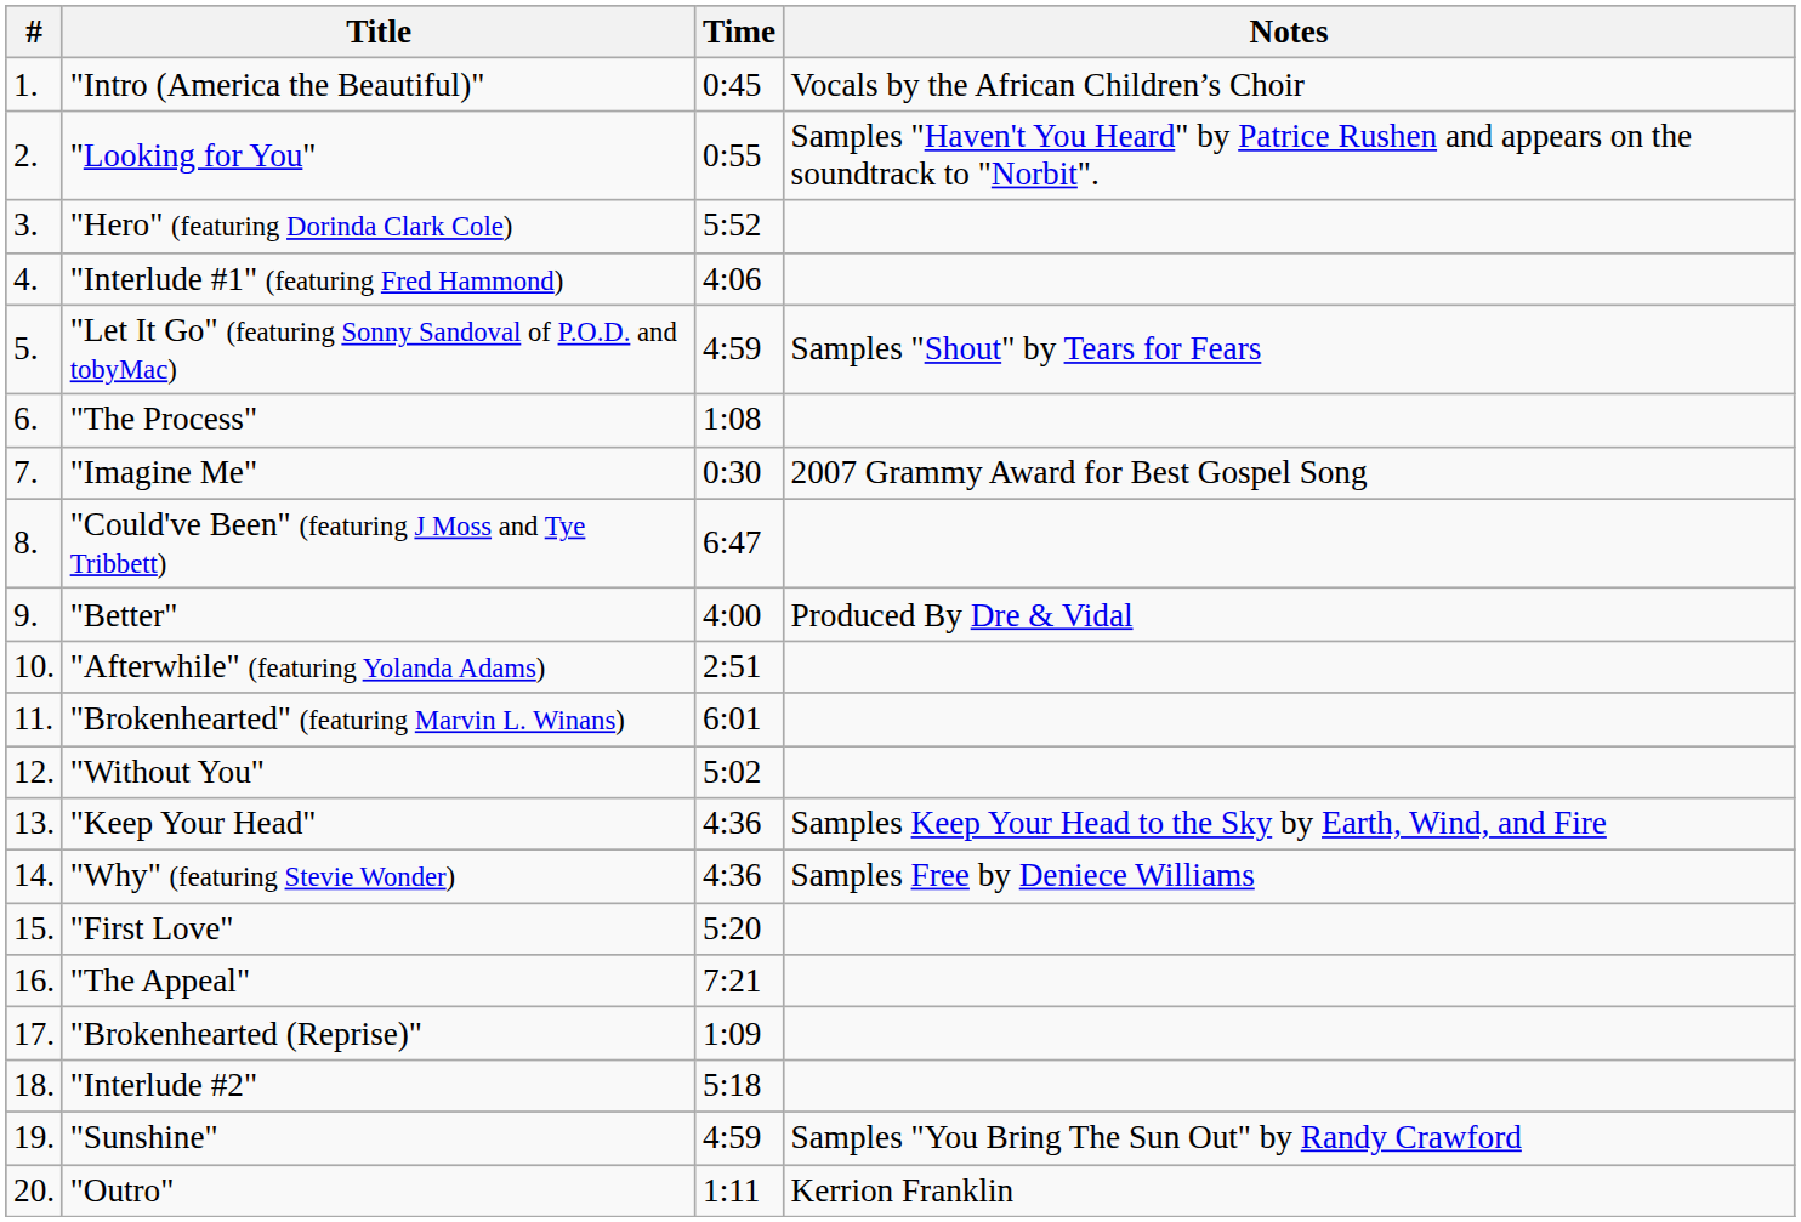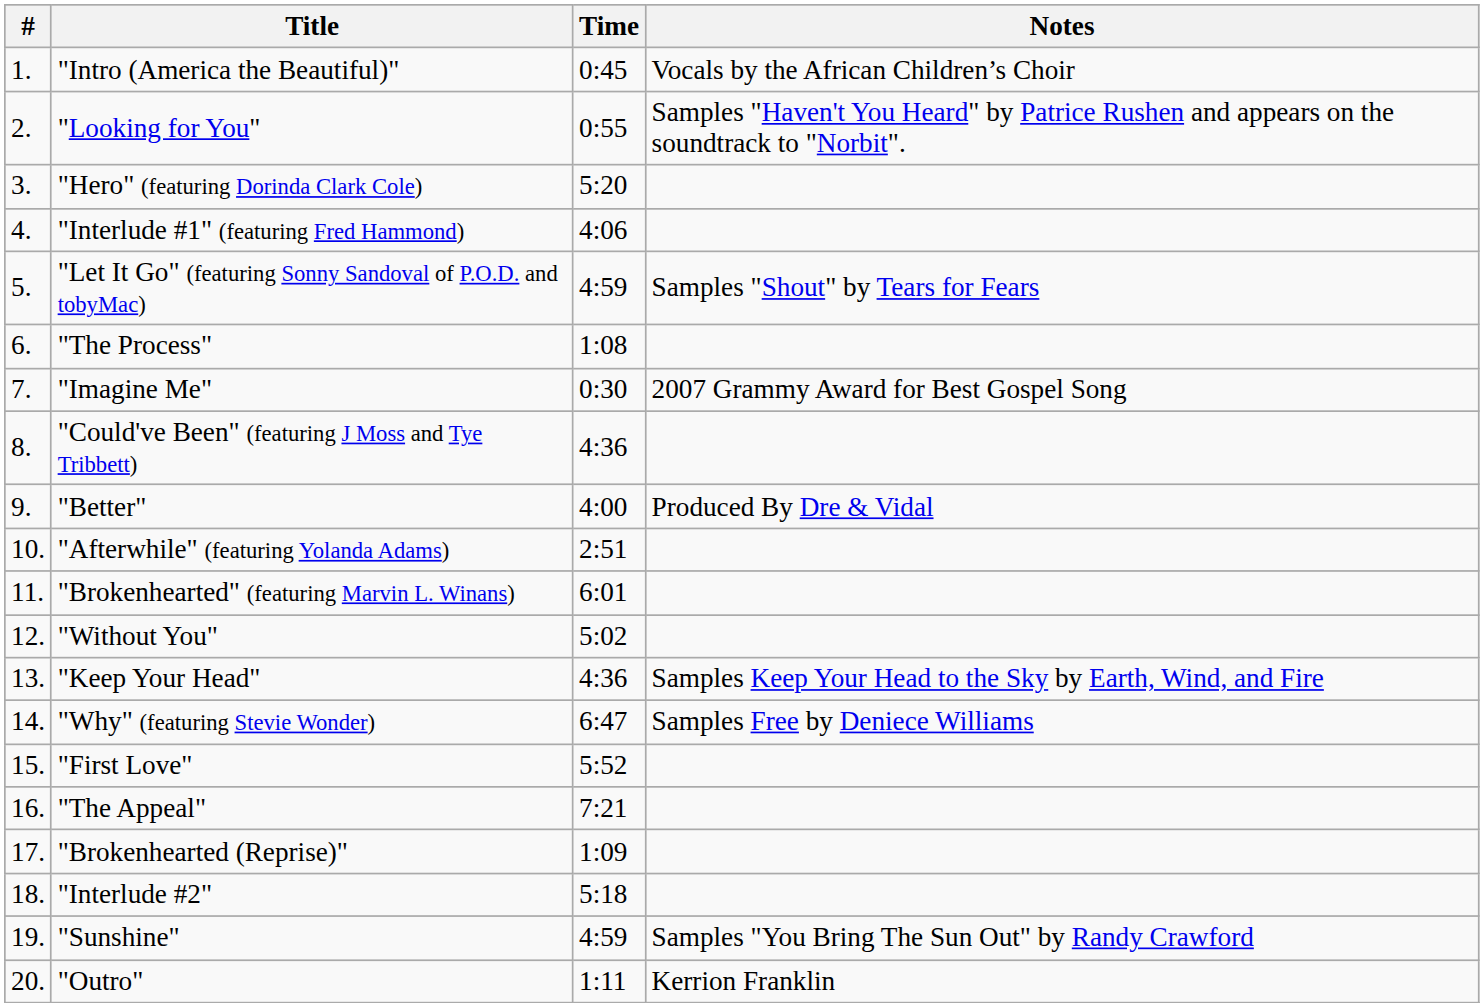 <table class="wikitable">
 <tr>
 <th>#</th>
 <th>Title</th>
 <th>Time</th>
 <th>Notes</th>
 </tr>
 <tr>
 <td>1.</td>
 <td>"Intro (America the Beautiful)"</td>
 <td>0:45</td>
 <td>Vocals by the African Children’s Choir</td>
 </tr>
 <tr>
 <td>2.</td>
 <td>"<a href='#'>Looking for You</a>"</td>
 <td>0:55</td>
 <td>Samples "<a href='#'>Haven't You Heard</a>" by <a href='#'>Patrice Rushen</a> and appears on the soundtrack to "<a href='#'>Norbit</a>".</td>
 </tr>
 <tr>
 <td>3.</td>
 <td>"Hero" <small>(featuring <a href='#'>Dorinda Clark Cole</a>) </small></td>
-<td>5:52</td>
+<td>5:20</td>
 <td></td>
 </tr>
 <tr>
 <td>4.</td>
 <td>"Interlude #1" <small>(featuring <a href='#'>Fred Hammond</a>)</small></td>
 <td>4:06</td>
 <td></td>
 </tr>
 <tr>
 <td>5.</td>
 <td>"Let It Go" <small>(featuring <a href='#'>Sonny Sandoval</a> of <a href='#'>P.O.D.</a> and <a href='#'>tobyMac</a>) </small></td>
 <td>4:59</td>
 <td>Samples "<a href='#'>Shout</a>" by <a href='#'>Tears for Fears</a></td>
 </tr>
 <tr>
 <td>6.</td>
 <td>"The Process"</td>
 <td>1:08</td>
 <td></td>
 </tr>
 <tr>
 <td>7.</td>
 <td>"Imagine Me"</td>
 <td>0:30</td>
 <td>2007 Grammy Award for Best Gospel Song</td>
 </tr>
 <tr>
 <td>8.</td>
 <td>"Could've Been" <small>(featuring <a href='#'>J Moss</a> and <a href='#'>Tye Tribbett</a>) </small></td>
-<td>6:47</td>
+<td>4:36</td>
 <td></td>
 </tr>
 <tr>
 <td>9.</td>
 <td>"Better"</td>
 <td>4:00</td>
 <td>Produced By <a href='#'>Dre & Vidal</a></td>
 </tr>
 <tr>
 <td>10.</td>
 <td>"Afterwhile" <small>(featuring <a href='#'>Yolanda Adams</a>) </small></td>
 <td>2:51</td>
 <td></td>
 </tr>
 <tr>
 <td>11.</td>
 <td>"Brokenhearted" <small>(featuring <a href='#'>Marvin L. Winans</a>) </small></td>
 <td>6:01</td>
 <td></td>
 </tr>
 <tr>
 <td>12.</td>
 <td>"Without You"</td>
 <td>5:02</td>
 <td></td>
 </tr>
 <tr>
 <td>13.</td>
 <td>"Keep Your Head"</td>
 <td>4:36</td>
 <td>Samples <a href='#'>Keep Your Head to the Sky</a> by <a href='#'>Earth, Wind, and Fire</a></td>
 </tr>
 <tr>
 <td>14.</td>
 <td>"Why" <small>(featuring <a href='#'>Stevie Wonder</a>) </small></td>
-<td>4:36</td>
+<td>6:47</td>
 <td>Samples <a href='#'>Free</a> by <a href='#'>Deniece Williams</a></td>
 </tr>
 <tr>
 <td>15.</td>
 <td>"First Love"</td>
-<td>5:20</td>
+<td>5:52</td>
 <td></td>
 </tr>
 <tr>
 <td>16.</td>
 <td>"The Appeal"</td>
 <td>7:21</td>
 <td></td>
 </tr>
 <tr>
 <td>17.</td>
 <td>"Brokenhearted (Reprise)"</td>
 <td>1:09</td>
 <td></td>
 </tr>
 <tr>
 <td>18.</td>
 <td>"Interlude #2"</td>
 <td>5:18</td>
 <td></td>
 </tr>
 <tr>
 <td>19.</td>
 <td>"Sunshine"</td>
 <td>4:59</td>
 <td>Samples "You Bring The Sun Out" by <a href='#'>Randy Crawford</a></td>
 </tr>
 <tr>
 <td>20.</td>
 <td>"Outro"</td>
 <td>1:11</td>
 <td>Kerrion Franklin</td>
 </tr>
 <tr>
 </tr>
 </table>
